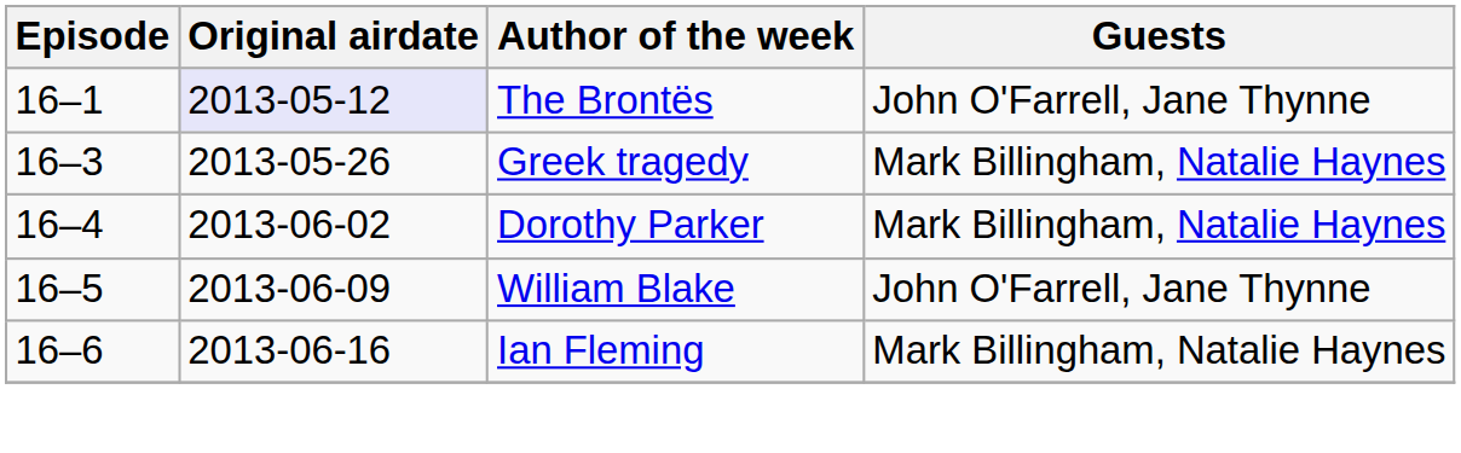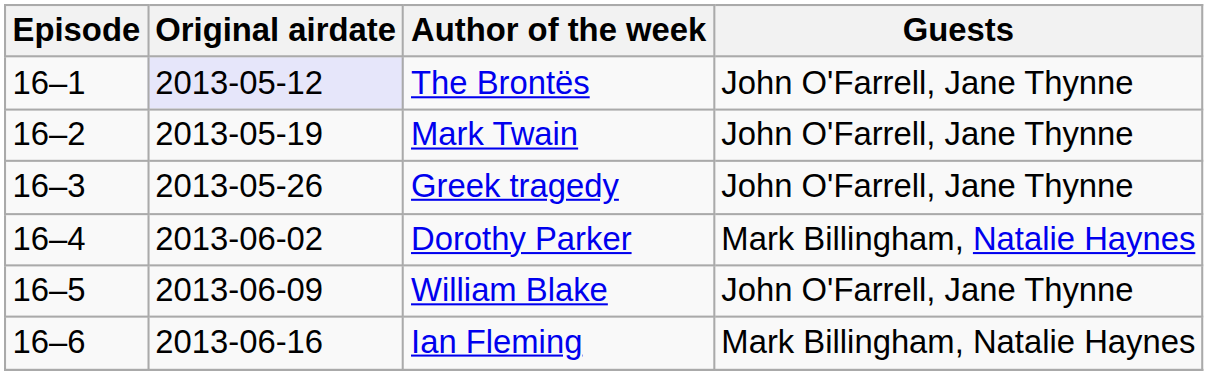 <table class="wikitable">
 <tr>
 <th>Episode</th>
 <th>Original airdate</th>
 <th>Author of the week</th>
 <th>Guests</th>
 </tr>
 <tr>
 <td>16–1</td>
 <td style="background: lavender;">2013-05-12</td>
 <td><a href='#'>The Brontës</a></td>
 <td>John O'Farrell, Jane Thynne</td>
 </tr>
 <tr>
+<td>16–2</td>
+<td>2013-05-19</td>
+<td><a href='#'>Mark Twain</a></td>
+<td>John O'Farrell, Jane Thynne</td>
+</tr>
+<tr>
 <td>16–3</td>
 <td>2013-05-26</td>
 <td><a href='#'>Greek tragedy</a></td>
-<td>Mark Billingham, <a href='#'>Natalie Haynes</a></td>
+<td>John O'Farrell, Jane Thynne</td>
 </tr>
 <tr>
 <td>16–4</td>
 <td>2013-06-02</td>
 <td><a href='#'>Dorothy Parker</a></td>
 <td>Mark Billingham, <a href='#'>Natalie Haynes</a></td>
 </tr>
 <tr>
 <td>16–5</td>
 <td>2013-06-09</td>
 <td><a href='#'>William Blake</a></td>
 <td>John O'Farrell, Jane Thynne</td>
 </tr>
 <tr>
 <td>16–6</td>
 <td>2013-06-16</td>
 <td><a href='#'>Ian Fleming</a></td>
 <td>Mark Billingham, Natalie Haynes</td>
 </tr>
 <tr>
 </tr>
 </table>
